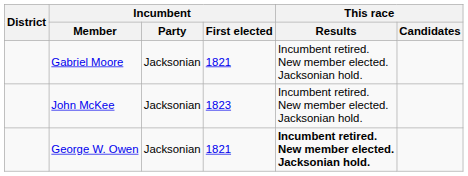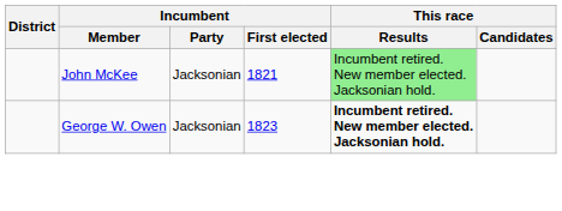 <table class=wikitable>
 <tr>
 <th rowspan=2>District</th>
 <th colspan=3>Incumbent</th>
 <th colspan=2>This race</th>
 </tr>
 <tr>
 <th>Member</th>
 <th>Party</th>
 <th>First elected</th>
 <th>Results</th>
 <th>Candidates</th>
 </tr>
 <tr>
 <td><br></td>
-<td><a href='#'>Gabriel Moore</a></td>
+<td><a href='#'>John McKee</a></td>
 <td>Jacksonian</td>
 <td><a href='#'>1821</a></td>
-<td>Incumbent retired.<br>New member elected.<br>Jacksonian hold.</td>
-<td nowrap></td>
-</tr>
-<tr>
-<td><br></td>
-<td><a href='#'>John McKee</a></td>
-<td>Jacksonian</td>
-<td><a href='#'>1823</a></td>
-<td>Incumbent retired.<br>New member elected.<br>Jacksonian hold.</td>
+<td style="background: lightgreen;">Incumbent retired.<br>New member elected.<br>Jacksonian hold.</td>
 <td nowrap></td>
 </tr>
 <tr>
 <td><br></td>
 <td><a href='#'>George W. Owen</a></td>
 <td>Jacksonian</td>
-<td><a href='#'>1821</a></td>
+<td><a href='#'>1823</a></td>
 <td><strong>Incumbent retired.<br>New member elected.<br>Jacksonian hold.</strong></td>
 <td nowrap></td>
 </tr>
 </table>
